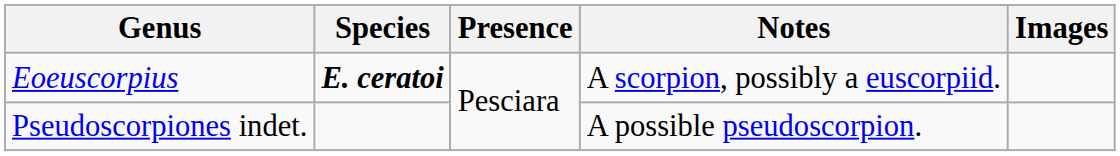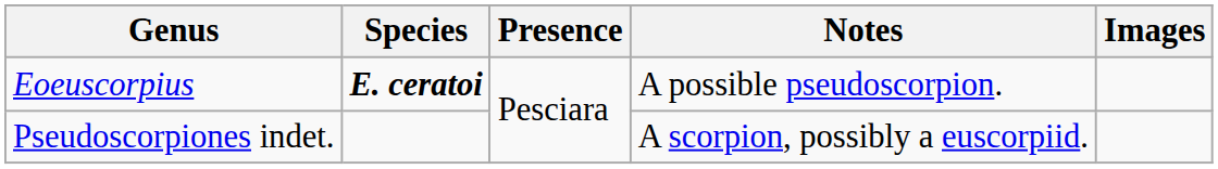 <table class="wikitable" align="center">
 <tr>
 <th>Genus</th>
 <th>Species</th>
 <th>Presence</th>
 <th>Notes</th>
 <th>Images</th>
 </tr>
 <tr>
 <td><em><a href='#'>Eoeuscorpius</a></em></td>
 <td><strong><em>E. ceratoi</em></strong></td>
 <td rowspan="2">Pesciara</td>
-<td>A <a href='#'>scorpion</a>, possibly a <a href='#'>euscorpiid</a>.</td>
+<td>A possible <a href='#'>pseudoscorpion</a>.</td>
 <td></td>
 </tr>
 <tr>
 <td><a href='#'>Pseudoscorpiones</a> indet.</td>
 <td></td>
-<td>A possible <a href='#'>pseudoscorpion</a>.</td>
+<td>A <a href='#'>scorpion</a>, possibly a <a href='#'>euscorpiid</a>.</td>
 <td></td>
 </tr>
 </table>
